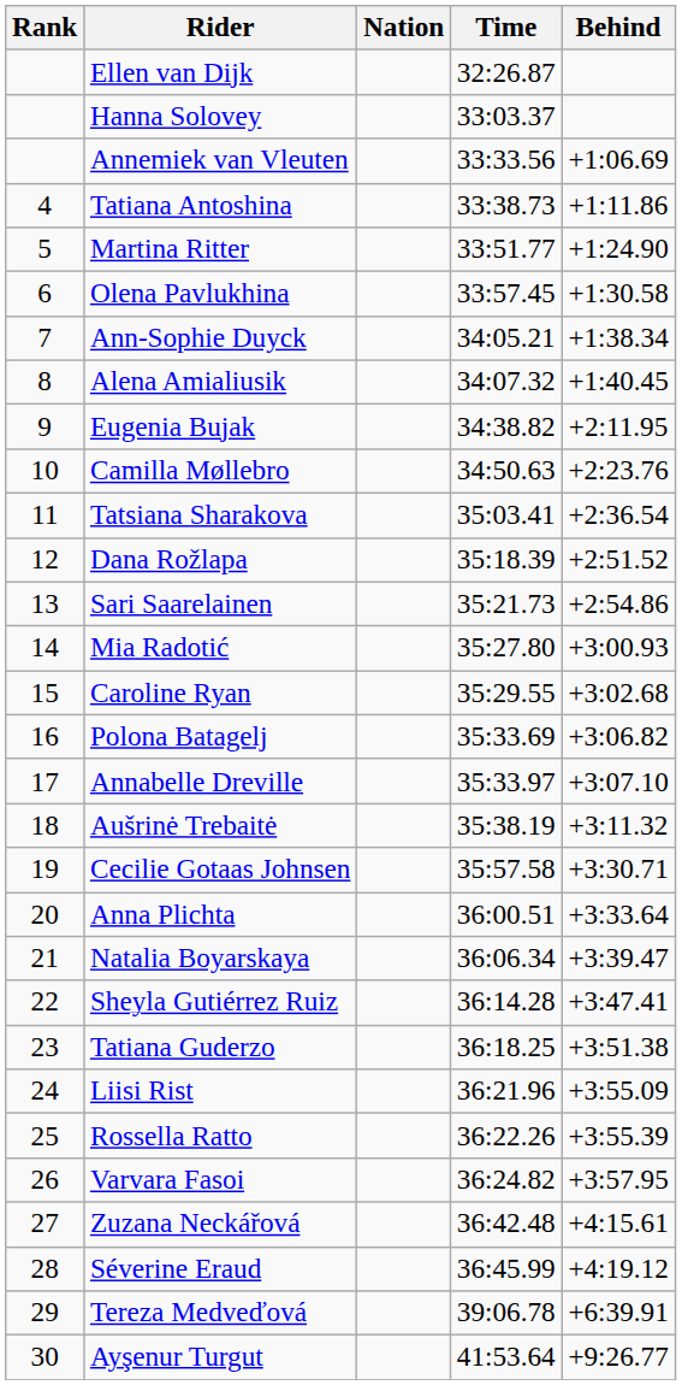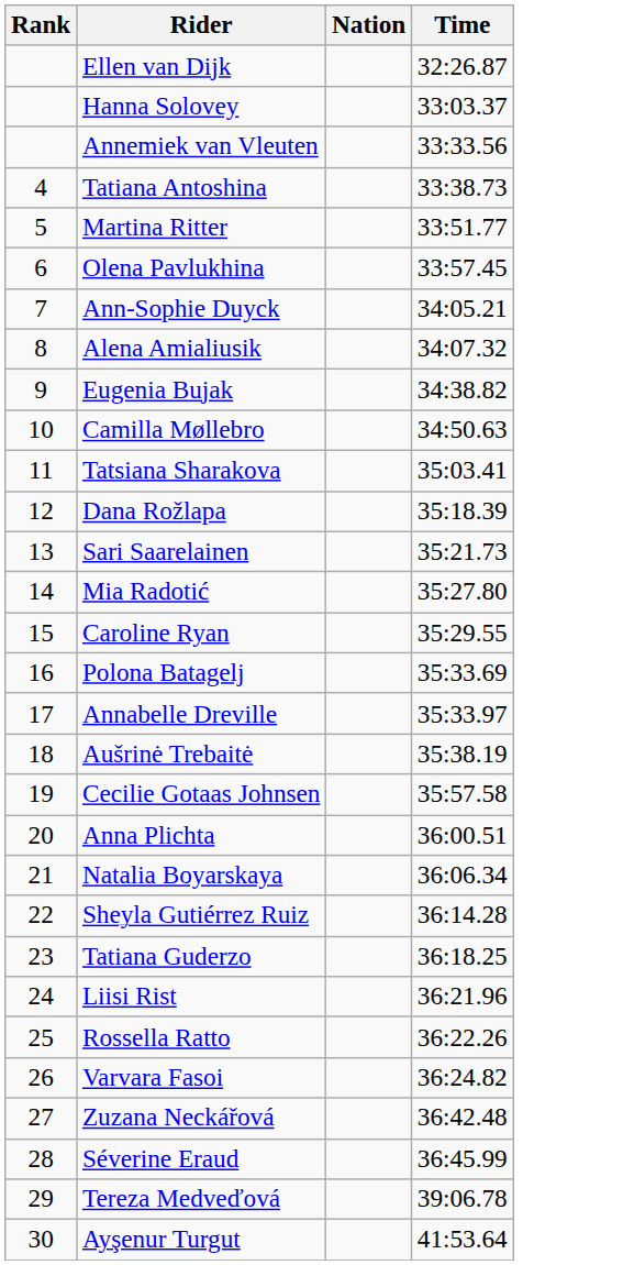 <table class="wikitable sortable" style="text-align:center">
 <tr>
 <th>Rank</th>
 <th>Rider</th>
 <th>Nation</th>
 <th>Time</th>
-<th>Behind</th>
 </tr>
 <tr>
 <td></td>
 <td align=left><a href='#'>Ellen van Dijk</a></td>
 <td align=left></td>
 <td>32:26.87</td>
-<td></td>
 </tr>
 <tr>
 <td></td>
 <td align=left><a href='#'>Hanna Solovey</a></td>
 <td align=left></td>
 <td>33:03.37</td>
-<td></td>
 </tr>
 <tr>
 <td></td>
 <td align=left><a href='#'>Annemiek van Vleuten</a></td>
 <td align=left></td>
 <td>33:33.56</td>
-<td>+1:06.69</td>
 </tr>
 <tr>
 <td>4</td>
 <td align=left><a href='#'>Tatiana Antoshina</a></td>
 <td align=left></td>
 <td>33:38.73</td>
-<td>+1:11.86</td>
 </tr>
 <tr>
 <td>5</td>
 <td align=left><a href='#'>Martina Ritter</a></td>
 <td align=left></td>
 <td>33:51.77</td>
-<td>+1:24.90</td>
 </tr>
 <tr>
 <td>6</td>
 <td align=left><a href='#'>Olena Pavlukhina</a></td>
 <td align=left></td>
 <td>33:57.45</td>
-<td>+1:30.58</td>
 </tr>
 <tr>
 <td>7</td>
 <td align=left><a href='#'>Ann-Sophie Duyck</a></td>
 <td align=left></td>
 <td>34:05.21</td>
-<td>+1:38.34</td>
 </tr>
 <tr>
 <td>8</td>
 <td align=left><a href='#'>Alena Amialiusik</a></td>
 <td align=left></td>
 <td>34:07.32</td>
-<td>+1:40.45</td>
 </tr>
 <tr>
 <td>9</td>
 <td align=left><a href='#'>Eugenia Bujak</a></td>
 <td align=left></td>
 <td>34:38.82</td>
-<td>+2:11.95</td>
 </tr>
 <tr>
 <td>10</td>
 <td align=left><a href='#'>Camilla Møllebro</a></td>
 <td align=left></td>
 <td>34:50.63</td>
-<td>+2:23.76</td>
 </tr>
 <tr>
 <td>11</td>
 <td align=left><a href='#'>Tatsiana Sharakova</a></td>
 <td align=left></td>
 <td>35:03.41</td>
-<td>+2:36.54</td>
 </tr>
 <tr>
 <td>12</td>
 <td align=left><a href='#'>Dana Rožlapa</a></td>
 <td align=left></td>
 <td>35:18.39</td>
-<td>+2:51.52</td>
 </tr>
 <tr>
 <td>13</td>
 <td align=left><a href='#'>Sari Saarelainen</a></td>
 <td align=left></td>
 <td>35:21.73</td>
-<td>+2:54.86</td>
 </tr>
 <tr>
 <td>14</td>
 <td align=left><a href='#'>Mia Radotić</a></td>
 <td align=left></td>
 <td>35:27.80</td>
-<td>+3:00.93</td>
 </tr>
 <tr>
 <td>15</td>
 <td align=left><a href='#'>Caroline Ryan</a></td>
 <td align=left></td>
 <td>35:29.55</td>
-<td>+3:02.68</td>
 </tr>
 <tr>
 <td>16</td>
 <td align=left><a href='#'>Polona Batagelj</a></td>
 <td align=left></td>
 <td>35:33.69</td>
-<td>+3:06.82</td>
 </tr>
 <tr>
 <td>17</td>
 <td align=left><a href='#'>Annabelle Dreville</a></td>
 <td align=left></td>
 <td>35:33.97</td>
-<td>+3:07.10</td>
 </tr>
 <tr>
 <td>18</td>
 <td align=left><a href='#'>Aušrinė Trebaitė</a></td>
 <td align=left></td>
 <td>35:38.19</td>
-<td>+3:11.32</td>
 </tr>
 <tr>
 <td>19</td>
 <td align=left><a href='#'>Cecilie Gotaas Johnsen</a></td>
 <td align=left></td>
 <td>35:57.58</td>
-<td>+3:30.71</td>
 </tr>
 <tr>
 <td>20</td>
 <td align=left><a href='#'>Anna Plichta</a></td>
 <td align=left></td>
 <td>36:00.51</td>
-<td>+3:33.64</td>
 </tr>
 <tr>
 <td>21</td>
 <td align=left><a href='#'>Natalia Boyarskaya</a></td>
 <td align=left></td>
 <td>36:06.34</td>
-<td>+3:39.47</td>
 </tr>
 <tr>
 <td>22</td>
 <td align=left><a href='#'>Sheyla Gutiérrez Ruiz</a></td>
 <td align=left></td>
 <td>36:14.28</td>
-<td>+3:47.41</td>
 </tr>
 <tr>
 <td>23</td>
 <td align=left><a href='#'>Tatiana Guderzo</a></td>
 <td align=left></td>
 <td>36:18.25</td>
-<td>+3:51.38</td>
 </tr>
 <tr>
 <td>24</td>
 <td align=left><a href='#'>Liisi Rist</a></td>
 <td align=left></td>
 <td>36:21.96</td>
-<td>+3:55.09</td>
 </tr>
 <tr>
 <td>25</td>
 <td align=left><a href='#'>Rossella Ratto</a></td>
 <td align=left></td>
 <td>36:22.26</td>
-<td>+3:55.39</td>
 </tr>
 <tr>
 <td>26</td>
 <td align=left><a href='#'>Varvara Fasoi</a></td>
 <td align=left></td>
 <td>36:24.82</td>
-<td>+3:57.95</td>
 </tr>
 <tr>
 <td>27</td>
 <td align=left><a href='#'>Zuzana Neckářová</a></td>
 <td align=left></td>
 <td>36:42.48</td>
-<td>+4:15.61</td>
 </tr>
 <tr>
 <td>28</td>
 <td align=left><a href='#'>Séverine Eraud</a></td>
 <td align=left></td>
 <td>36:45.99</td>
-<td>+4:19.12</td>
 </tr>
 <tr>
 <td>29</td>
 <td align=left><a href='#'>Tereza Medveďová</a></td>
 <td align=left></td>
 <td>39:06.78</td>
-<td>+6:39.91</td>
 </tr>
 <tr>
 <td>30</td>
 <td align=left><a href='#'>Ayşenur Turgut</a></td>
 <td align=left></td>
 <td>41:53.64</td>
-<td>+9:26.77</td>
 </tr>
 </table>
